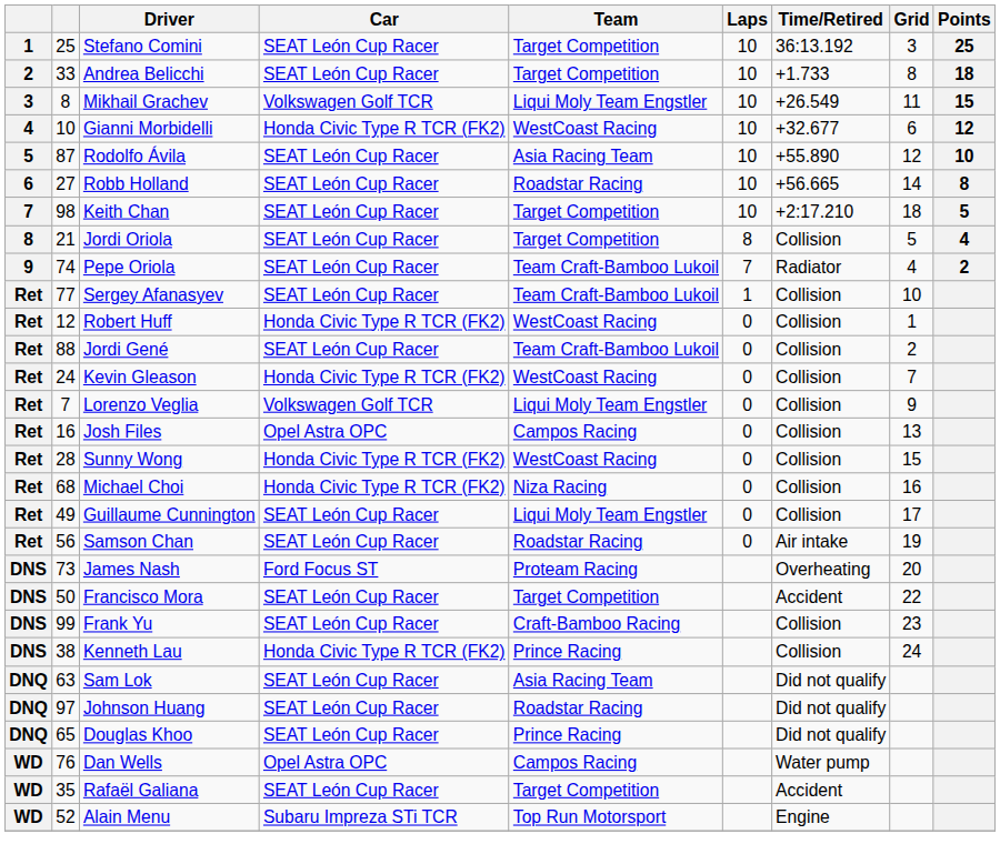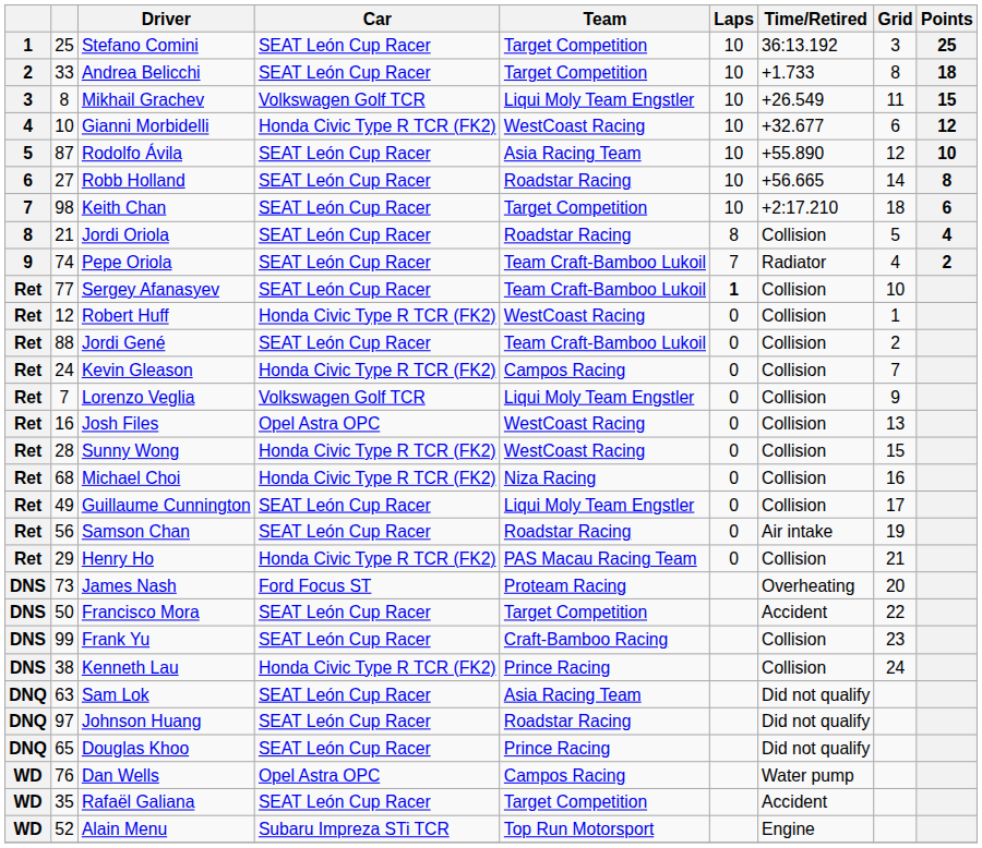 <table class="wikitable sortable" style="font-size:95%">
 <tr>
 <th></th>
 <th></th>
 <th>Driver</th>
 <th>Car</th>
 <th>Team</th>
 <th>Laps</th>
 <th>Time/Retired</th>
 <th>Grid</th>
 <th>Points</th>
 </tr>
 <tr>
 <th>1</th>
 <td align=center>25</td>
 <td> <a href='#'>Stefano Comini</a></td>
 <td><a href='#'>SEAT León Cup Racer</a></td>
 <td> <a href='#'>Target Competition</a></td>
 <td align=center>10</td>
 <td>36:13.192</td>
 <td align=center>3</td>
 <th>25</th>
 </tr>
 <tr>
 <th>2</th>
 <td align=center>33</td>
 <td> <a href='#'>Andrea Belicchi</a></td>
 <td><a href='#'>SEAT León Cup Racer</a></td>
 <td> <a href='#'>Target Competition</a></td>
 <td align=center>10</td>
 <td>+1.733</td>
 <td align=center>8</td>
 <th>18</th>
 </tr>
 <tr>
 <th>3</th>
 <td align=center>8</td>
 <td> <a href='#'>Mikhail Grachev</a></td>
 <td><a href='#'>Volkswagen Golf TCR</a></td>
 <td> <a href='#'>Liqui Moly Team Engstler</a></td>
 <td align=center>10</td>
 <td>+26.549</td>
 <td align=center>11</td>
 <th>15</th>
 </tr>
 <tr>
 <th>4</th>
 <td align=center>10</td>
 <td> <a href='#'>Gianni Morbidelli</a></td>
 <td><a href='#'>Honda Civic Type R TCR (FK2)</a></td>
 <td> <a href='#'>WestCoast Racing</a></td>
 <td align=center>10</td>
 <td>+32.677</td>
 <td align=center>6</td>
 <th>12</th>
 </tr>
 <tr>
 <th>5</th>
 <td align=center>87</td>
 <td> <a href='#'>Rodolfo Ávila</a></td>
 <td><a href='#'>SEAT León Cup Racer</a></td>
 <td> <a href='#'>Asia Racing Team</a></td>
 <td align=center>10</td>
 <td>+55.890</td>
 <td align=center>12</td>
 <th>10</th>
 </tr>
 <tr>
 <th>6</th>
 <td align=center>27</td>
 <td> <a href='#'>Robb Holland</a></td>
 <td><a href='#'>SEAT León Cup Racer</a></td>
 <td> <a href='#'>Roadstar Racing</a></td>
 <td align=center>10</td>
 <td>+56.665</td>
 <td align=center>14</td>
 <th>8</th>
 </tr>
 <tr>
 <th>7</th>
 <td align=center>98</td>
 <td> <a href='#'>Keith Chan</a></td>
 <td><a href='#'>SEAT León Cup Racer</a></td>
 <td> <a href='#'>Target Competition</a></td>
 <td align=center>10</td>
 <td>+2:17.210</td>
 <td align=center>18</td>
-<th>5</th>
+<th>6</th>
 </tr>
 <tr>
 <th>8</th>
 <td align=center>21</td>
 <td> <a href='#'>Jordi Oriola</a></td>
 <td><a href='#'>SEAT León Cup Racer</a></td>
-<td> <a href='#'>Target Competition</a></td>
+<td> <a href='#'>Roadstar Racing</a></td>
 <td align=center>8</td>
 <td>Collision</td>
 <td align=center>5</td>
 <th>4</th>
 </tr>
 <tr>
 <th>9</th>
 <td align=center>74</td>
 <td> <a href='#'>Pepe Oriola</a></td>
 <td><a href='#'>SEAT León Cup Racer</a></td>
 <td> <a href='#'>Team Craft-Bamboo Lukoil</a></td>
 <td align=center>7</td>
 <td>Radiator</td>
 <td align=center>4</td>
 <th>2</th>
 </tr>
 <tr>
 <th>Ret</th>
 <td align=center>77</td>
 <td> <a href='#'>Sergey Afanasyev</a></td>
 <td><a href='#'>SEAT León Cup Racer</a></td>
 <td> <a href='#'>Team Craft-Bamboo Lukoil</a></td>
-<td align=center>1</td>
+<td align=center><strong>1</strong></td>
 <td>Collision</td>
 <td align=center>10</td>
 <th></th>
 </tr>
 <tr>
 <th>Ret</th>
 <td align=center>12</td>
 <td> <a href='#'>Robert Huff</a></td>
 <td><a href='#'>Honda Civic Type R TCR (FK2)</a></td>
 <td> <a href='#'>WestCoast Racing</a></td>
 <td align=center>0</td>
 <td>Collision</td>
 <td align=center>1</td>
 <th></th>
 </tr>
 <tr>
 <th>Ret</th>
 <td align=center>88</td>
 <td> <a href='#'>Jordi Gené</a></td>
 <td><a href='#'>SEAT León Cup Racer</a></td>
 <td> <a href='#'>Team Craft-Bamboo Lukoil</a></td>
 <td align=center>0</td>
 <td>Collision</td>
 <td align=center>2</td>
 <th></th>
 </tr>
 <tr>
 <th>Ret</th>
 <td align=center>24</td>
 <td> <a href='#'>Kevin Gleason</a></td>
 <td><a href='#'>Honda Civic Type R TCR (FK2)</a></td>
-<td> <a href='#'>WestCoast Racing</a></td>
+<td> <a href='#'>Campos Racing</a></td>
 <td align=center>0</td>
 <td>Collision</td>
 <td align=center>7</td>
 <th></th>
 </tr>
 <tr>
 <th>Ret</th>
 <td align=center>7</td>
 <td> <a href='#'>Lorenzo Veglia</a></td>
 <td><a href='#'>Volkswagen Golf TCR</a></td>
 <td> <a href='#'>Liqui Moly Team Engstler</a></td>
 <td align=center>0</td>
 <td>Collision</td>
 <td align=center>9</td>
 <th></th>
 </tr>
 <tr>
 <th>Ret</th>
 <td align=center>16</td>
 <td> <a href='#'>Josh Files</a></td>
 <td><a href='#'>Opel Astra OPC</a></td>
-<td> <a href='#'>Campos Racing</a></td>
+<td> <a href='#'>WestCoast Racing</a></td>
 <td align=center>0</td>
 <td>Collision</td>
 <td align=center>13</td>
 <th></th>
 </tr>
 <tr>
 <th>Ret</th>
 <td align=center>28</td>
 <td> <a href='#'>Sunny Wong</a></td>
 <td><a href='#'>Honda Civic Type R TCR (FK2)</a></td>
 <td> <a href='#'>WestCoast Racing</a></td>
 <td align=center>0</td>
 <td>Collision</td>
 <td align=center>15</td>
 <th></th>
 </tr>
 <tr>
 <th>Ret</th>
 <td align=center>68</td>
 <td> <a href='#'>Michael Choi</a></td>
 <td><a href='#'>Honda Civic Type R TCR (FK2)</a></td>
 <td> <a href='#'>Niza Racing</a></td>
 <td align=center>0</td>
 <td>Collision</td>
 <td align=center>16</td>
 <th></th>
 </tr>
 <tr>
 <th>Ret</th>
 <td align=center>49</td>
 <td> <a href='#'>Guillaume Cunnington</a></td>
 <td><a href='#'>SEAT León Cup Racer</a></td>
 <td> <a href='#'>Liqui Moly Team Engstler</a></td>
 <td align=center>0</td>
 <td>Collision</td>
 <td align=center>17</td>
 <th></th>
 </tr>
 <tr>
 <th>Ret</th>
 <td align=center>56</td>
 <td> <a href='#'>Samson Chan</a></td>
 <td><a href='#'>SEAT León Cup Racer</a></td>
 <td> <a href='#'>Roadstar Racing</a></td>
 <td align=center>0</td>
 <td>Air intake</td>
 <td align=center>19</td>
+<th></th>
+</tr>
+<tr>
+<th>Ret</th>
+<td align=center>29</td>
+<td> <a href='#'>Henry Ho</a></td>
+<td><a href='#'>Honda Civic Type R TCR (FK2)</a></td>
+<td> <a href='#'>PAS Macau Racing Team</a></td>
+<td align=center>0</td>
+<td>Collision</td>
+<td align=center>21</td>
 <th></th>
 </tr>
 <tr>
 <th>DNS</th>
 <td align=center>73</td>
 <td> <a href='#'>James Nash</a></td>
 <td><a href='#'>Ford Focus ST</a></td>
 <td> <a href='#'>Proteam Racing</a></td>
 <td align=center></td>
 <td>Overheating</td>
 <td align=center>20</td>
 <th></th>
 </tr>
 <tr>
 <th>DNS</th>
 <td align=center>50</td>
 <td> <a href='#'>Francisco Mora</a></td>
 <td><a href='#'>SEAT León Cup Racer</a></td>
 <td> <a href='#'>Target Competition</a></td>
 <td align=center></td>
 <td>Accident</td>
 <td align=center>22</td>
 <th></th>
 </tr>
 <tr>
 <th>DNS</th>
 <td align=center>99</td>
 <td> <a href='#'>Frank Yu</a></td>
 <td><a href='#'>SEAT León Cup Racer</a></td>
 <td> <a href='#'>Craft-Bamboo Racing</a></td>
 <td align=center></td>
 <td>Collision</td>
 <td align=center>23</td>
 <th></th>
 </tr>
 <tr>
 <th>DNS</th>
 <td align=center>38</td>
 <td> <a href='#'>Kenneth Lau</a></td>
 <td><a href='#'>Honda Civic Type R TCR (FK2)</a></td>
 <td> <a href='#'>Prince Racing</a></td>
 <td align=center></td>
 <td>Collision</td>
 <td align=center>24</td>
 <th></th>
 </tr>
 <tr>
 <th>DNQ</th>
 <td align=center>63</td>
 <td> <a href='#'>Sam Lok</a></td>
 <td><a href='#'>SEAT León Cup Racer</a></td>
 <td> <a href='#'>Asia Racing Team</a></td>
 <td align=center></td>
 <td>Did not qualify</td>
 <td align=center></td>
 <th></th>
 </tr>
 <tr>
 <th>DNQ</th>
 <td align=center>97</td>
 <td> <a href='#'>Johnson Huang</a></td>
 <td><a href='#'>SEAT León Cup Racer</a></td>
 <td> <a href='#'>Roadstar Racing</a></td>
 <td align=center></td>
 <td>Did not qualify</td>
 <td align=center></td>
 <th></th>
 </tr>
 <tr>
 <th>DNQ</th>
 <td align=center>65</td>
 <td> <a href='#'>Douglas Khoo</a></td>
 <td><a href='#'>SEAT León Cup Racer</a></td>
 <td> <a href='#'>Prince Racing</a></td>
 <td align=center></td>
 <td>Did not qualify</td>
 <td align=center></td>
 <th></th>
 </tr>
 <tr>
 <th>WD</th>
 <td align=center>76</td>
 <td> <a href='#'>Dan Wells</a></td>
 <td><a href='#'>Opel Astra OPC</a></td>
 <td> <a href='#'>Campos Racing</a></td>
 <td align=center></td>
 <td>Water pump</td>
 <td align=center></td>
 <th></th>
 </tr>
 <tr>
 <th>WD</th>
 <td align=center>35</td>
 <td> <a href='#'>Rafaël Galiana</a></td>
 <td><a href='#'>SEAT León Cup Racer</a></td>
 <td> <a href='#'>Target Competition</a></td>
 <td align=center></td>
 <td>Accident</td>
 <td align=center></td>
 <th></th>
 </tr>
 <tr>
 <th>WD</th>
 <td align=center>52</td>
 <td> <a href='#'>Alain Menu</a></td>
 <td><a href='#'>Subaru Impreza STi TCR</a></td>
 <td> <a href='#'>Top Run Motorsport</a></td>
 <td align=center></td>
 <td>Engine</td>
 <td align=center></td>
 <th></th>
 </tr>
 <tr>
 </tr>
 </table>
